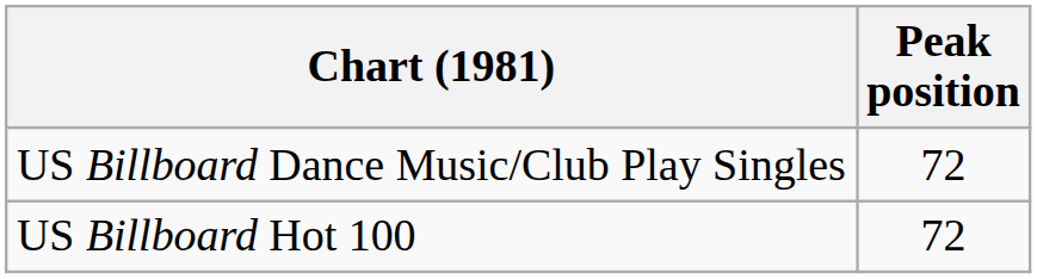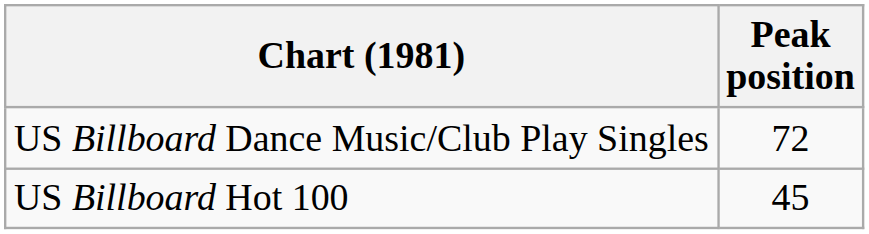 <table class="wikitable sortable">
 <tr>
 <th>Chart (1981)</th>
 <th>Peak<br>position</th>
 </tr>
 <tr>
 <td align="left">US <em>Billboard</em> Dance Music/Club Play Singles</td>
 <td style="text-align:center;">72</td>
 </tr>
 <tr>
 <td align="left">US <em>Billboard</em> Hot 100</td>
-<td style="text-align:center;">72</td>
+<td style="text-align:center;">45</td>
 </tr>
 </table>
